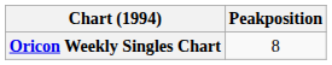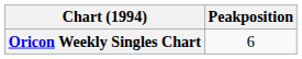 <table class="wikitable plainrowheaders" style="text-align:center;">
 <tr>
 <th>Chart (1994)</th>
 <th>Peakposition</th>
 </tr>
 <tr>
 <th scope="row"><a href='#'>Oricon</a> Weekly Singles Chart</th>
-<td>8</td>
+<td>6</td>
 </tr>
 </table>
